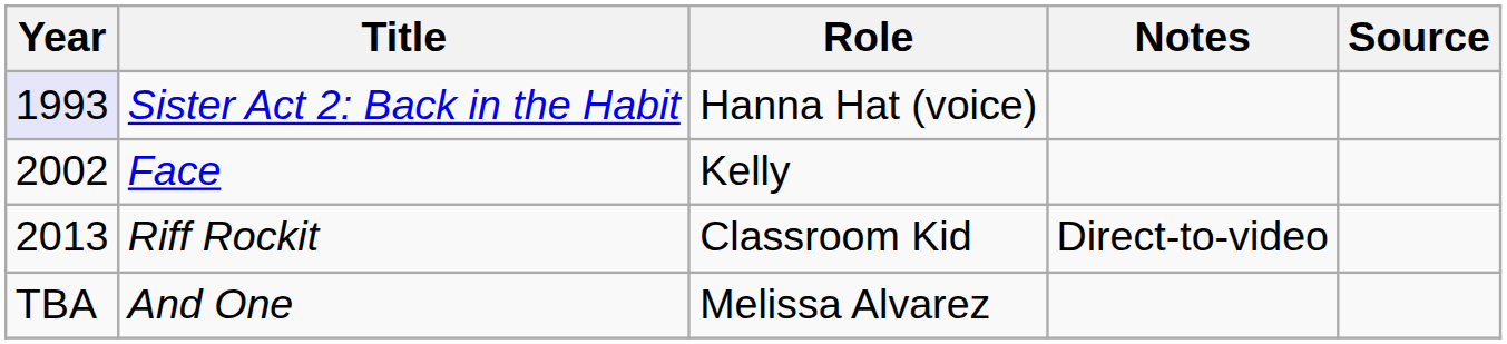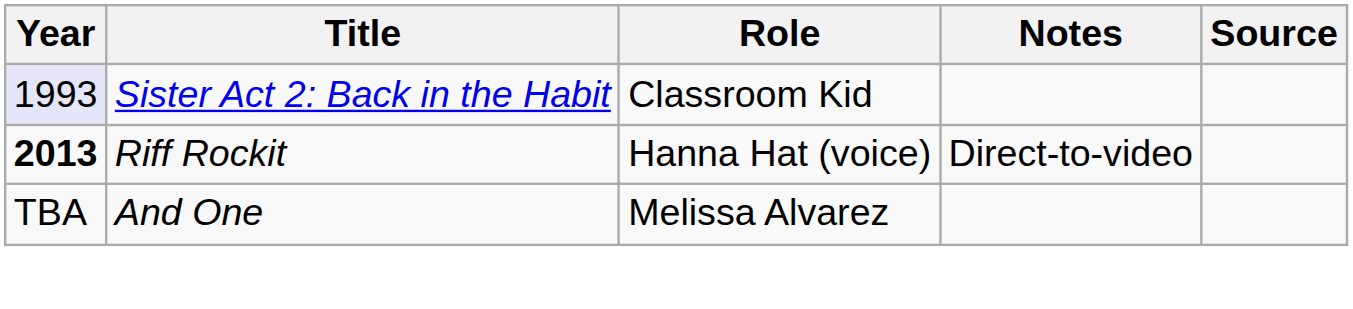 <table class="wikitable">
 <tr>
 <th>Year</th>
 <th>Title</th>
 <th>Role</th>
 <th>Notes</th>
 <th>Source</th>
 </tr>
 <tr>
 <td style="background: lavender;">1993</td>
 <td><em><a href='#'>Sister Act 2: Back in the Habit</a></em></td>
-<td>Hanna Hat (voice)</td>
+<td>Classroom Kid</td>
 <td></td>
 <td></td>
 </tr>
 <tr>
-<td>2002</td>
-<td><em><a href='#'>Face</a></em></td>
-<td>Kelly</td>
-<td></td>
-<td></td>
-</tr>
-<tr>
-<td>2013</td>
+<td><strong>2013</strong></td>
 <td><em>Riff Rockit</em></td>
-<td>Classroom Kid</td>
+<td>Hanna Hat (voice)</td>
 <td>Direct-to-video</td>
 <td></td>
 </tr>
 <tr>
 <td>TBA</td>
 <td><em>And One</em></td>
 <td>Melissa Alvarez</td>
 <td></td>
 <td></td>
 </tr>
 </table>
